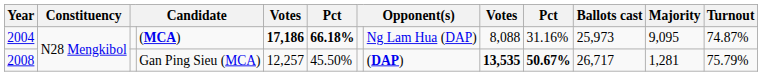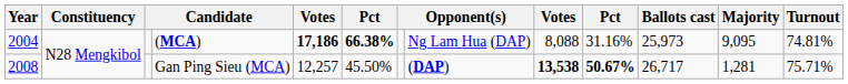 <table class="wikitable" style="margin:0.5em ; font-size:95%">
 <tr>
 <th>Year</th>
 <th>Constituency</th>
 <th colspan=2>Candidate</th>
 <th>Votes</th>
 <th>Pct</th>
 <th colspan=2>Opponent(s)</th>
 <th>Votes</th>
 <th>Pct</th>
 <th>Ballots cast</th>
 <th>Majority</th>
 <th>Turnout</th>
 </tr>
 <tr>
 <td><a href='#'>2004</a></td>
 <td rowspan="2">N28 <a href='#'>Mengkibol</a></td>
 <td></td>
 <td> (<a href='#'><strong>MCA</strong></a>)</td>
 <td align="right"><strong>17,186</strong></td>
-<td><strong>66.18%</strong></td>
+<td><strong>66.38%</strong></td>
 <td></td>
 <td><a href='#'>Ng Lam Hua</a> (<a href='#'>DAP</a>)</td>
 <td align="right">8,088</td>
 <td>31.16%</td>
 <td>25,973</td>
 <td>9,095</td>
-<td>74.87%</td>
+<td>74.81%</td>
 </tr>
 <tr>
 <td><a href='#'>2008</a></td>
 <td></td>
 <td>Gan Ping Sieu (<a href='#'>MCA</a>)</td>
 <td align="right">12,257</td>
 <td>45.50%</td>
 <td></td>
 <td> (<a href='#'><strong>DAP</strong></a>)</td>
-<td align="right"><strong>13,535</strong></td>
+<td align="right"><strong>13,538</strong></td>
 <td><strong>50.67%</strong></td>
 <td>26,717</td>
 <td>1,281</td>
-<td>75.79%</td>
+<td>75.71%</td>
 </tr>
 </table>
